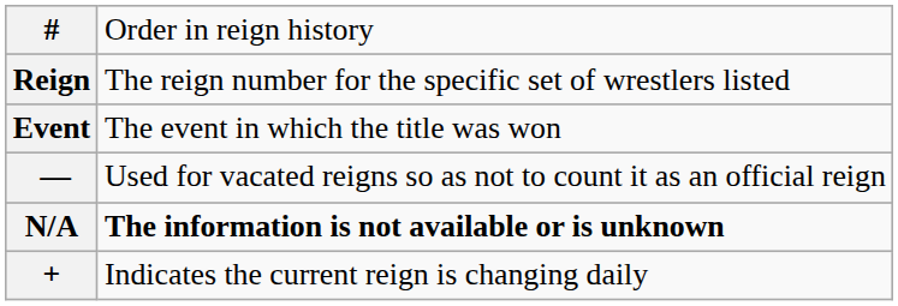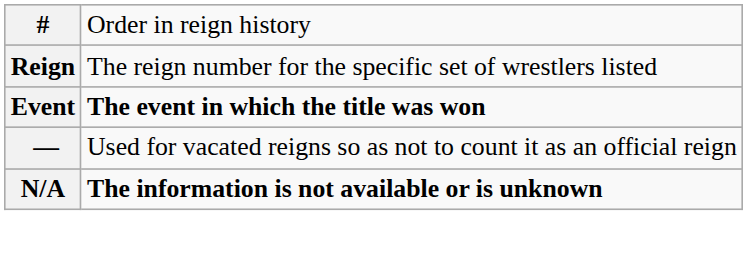 <table class="wikitable">
 <tr>
 <th><strong>#</strong></th>
 <td>Order in reign history</td>
 </tr>
 <tr>
 <th><strong>Reign</strong></th>
 <td>The reign number for the specific set of wrestlers listed</td>
 </tr>
 <tr>
 <th><strong>Event</strong></th>
-<td>The event in which the title was won</td>
+<td><strong>The event in which the title was won</strong></td>
 </tr>
 <tr>
 <th> —</th>
 <td>Used for vacated reigns so as not to count it as an official reign</td>
 </tr>
 <tr>
 <th>N/A</th>
 <td><strong>The information is not available or is unknown</strong></td>
 </tr>
-<tr>
-<th><strong>+</strong></th>
-<td>Indicates the current reign is changing daily</td>
-</tr>
 </table>
